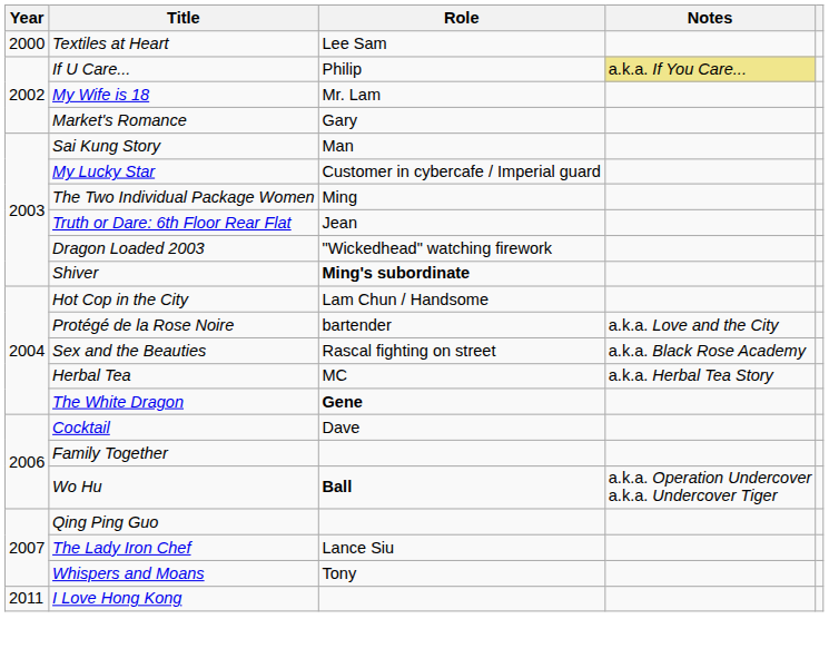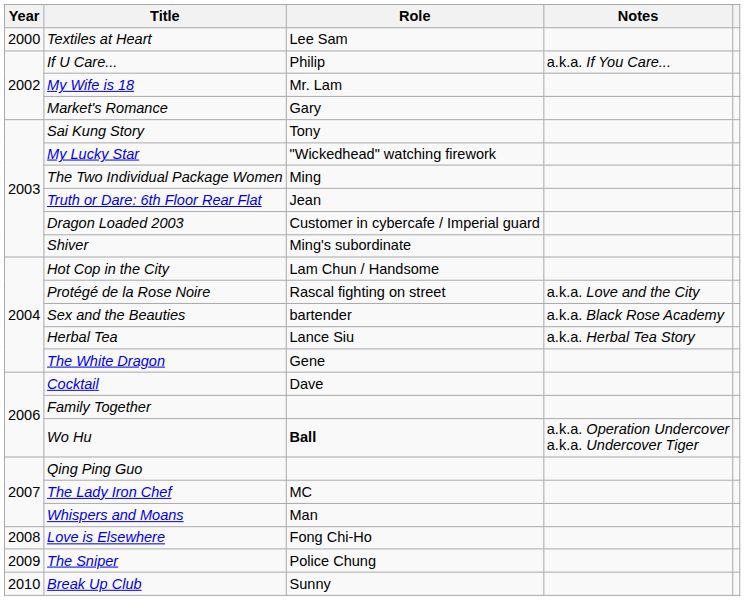 <table class="wikitable" style="font-size: 90%;">
 <tr>
 <th>Year</th>
 <th>Title</th>
 <th>Role</th>
 <th>Notes</th>
 <th></th>
 </tr>
 <tr>
 <td>2000</td>
 <td><em>Textiles at Heart</em></td>
 <td>Lee Sam</td>
 <td></td>
 <td></td>
 </tr>
 <tr>
 <td rowspan="3">2002</td>
 <td><em>If U Care...</em></td>
 <td>Philip</td>
-<td style="background: khaki;">a.k.a. <em>If You Care...</em></td>
+<td>a.k.a. <em>If You Care...</em></td>
 <td></td>
 </tr>
 <tr>
 <td><em><a href='#'>My Wife is 18</a></em></td>
 <td>Mr. Lam</td>
 <td></td>
 <td></td>
 </tr>
 <tr>
 <td><em>Market's Romance</em></td>
 <td>Gary</td>
 <td></td>
 <td></td>
 </tr>
 <tr>
 <td rowspan="6">2003</td>
 <td><em>Sai Kung Story</em></td>
-<td>Man</td>
+<td>Tony</td>
 <td></td>
 <td></td>
 </tr>
 <tr>
 <td><em><a href='#'>My Lucky Star</a></em></td>
-<td>Customer in cybercafe / Imperial guard</td>
+<td>"Wickedhead" watching firework</td>
 <td></td>
 <td></td>
 </tr>
 <tr>
 <td><em>The Two Individual Package Women</em></td>
 <td>Ming</td>
 <td></td>
 <td></td>
 </tr>
 <tr>
 <td><em><a href='#'>Truth or Dare: 6th Floor Rear Flat</a></em></td>
 <td>Jean</td>
 <td></td>
 <td></td>
 </tr>
 <tr>
 <td><em>Dragon Loaded 2003</em></td>
-<td>"Wickedhead" watching firework</td>
+<td>Customer in cybercafe / Imperial guard</td>
 <td></td>
 <td></td>
 </tr>
 <tr>
 <td><em>Shiver</em></td>
-<td><strong>Ming's subordinate</strong></td>
+<td>Ming's subordinate</td>
 <td></td>
 <td></td>
 </tr>
 <tr>
 <td rowspan="5">2004</td>
 <td><em>Hot Cop in the City</em></td>
 <td>Lam Chun / Handsome</td>
 <td></td>
 <td></td>
 </tr>
 <tr>
 <td><em>Protégé de la Rose Noire</em></td>
-<td>bartender</td>
+<td>Rascal fighting on street</td>
 <td>a.k.a. <em>Love and the City</em></td>
 <td></td>
 </tr>
 <tr>
 <td><em>Sex and the Beauties</em></td>
-<td>Rascal fighting on street</td>
+<td>bartender</td>
 <td>a.k.a. <em>Black Rose Academy</em></td>
 <td></td>
 </tr>
 <tr>
 <td><em>Herbal Tea</em></td>
-<td>MC</td>
+<td>Lance Siu</td>
 <td>a.k.a. <em>Herbal Tea Story</em></td>
 <td></td>
 </tr>
 <tr>
 <td><em><a href='#'>The White Dragon</a></em></td>
-<td><strong>Gene</strong></td>
+<td>Gene</td>
 <td></td>
 <td></td>
 </tr>
 <tr>
 <td rowspan="3">2006</td>
 <td><em><a href='#'>Cocktail</a></em></td>
 <td>Dave</td>
 <td></td>
 <td></td>
 </tr>
 <tr>
 <td><em>Family Together</em></td>
 <td></td>
 <td></td>
 <td></td>
 </tr>
 <tr>
 <td><em>Wo Hu</em></td>
 <td><strong>Ball</strong></td>
 <td>a.k.a. <em>Operation Undercover</em> <br> a.k.a. <em>Undercover Tiger</em></td>
 <td></td>
 </tr>
 <tr>
 <td rowspan="3">2007</td>
 <td><em>Qing Ping Guo</em></td>
 <td></td>
 <td></td>
 <td></td>
 </tr>
 <tr>
 <td><em><a href='#'>The Lady Iron Chef</a></em></td>
-<td>Lance Siu</td>
+<td>MC</td>
 <td></td>
 <td></td>
 </tr>
 <tr>
 <td><em><a href='#'>Whispers and Moans</a></em></td>
-<td>Tony</td>
+<td>Man</td>
 <td></td>
 <td></td>
 </tr>
 <tr>
-<td>2011</td>
-<td><em><a href='#'>I Love Hong Kong</a></em></td>
+<td>2008</td>
+<td><em><a href='#'>Love is Elsewhere</a></em></td>
+<td>Fong Chi-Ho</td>
 <td></td>
+<td></td>
+</tr>
+<tr>
+<td>2009</td>
+<td><em><a href='#'>The Sniper</a></em></td>
+<td>Police Chung</td>
+<td></td>
+<td></td>
+</tr>
+<tr>
+<td>2010</td>
+<td><em><a href='#'>Break Up Club</a></em></td>
+<td>Sunny</td>
 <td></td>
 <td></td>
 </tr>
 </table>
